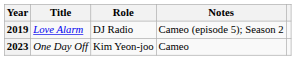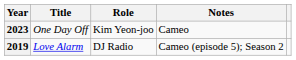 <table class="wikitable plainrowheaders sortable">
 <tr>
 <th scope="col">Year</th>
 <th scope="col">Title</th>
 <th scope="col">Role</th>
 <th scope="col">Notes</th>
 <th scope="col" class="unsortable"></th>
 </tr>
 <tr>
+<th scope="row">2023</th>
+<td><em>One Day Off</em></td>
+<td>Kim Yeon-joo</td>
+<td>Cameo</td>
+<td style="text-align:center"></td>
+</tr>
+<tr>
 <th scope="row">2019</th>
 <td><em><a href='#'>Love Alarm</a></em></td>
 <td>DJ Radio</td>
 <td>Cameo (episode 5); Season 2</td>
 <td style="text-align:center"></td>
 </tr>
-<tr>
-<th scope="row">2023</th>
-<td><em>One Day Off</em></td>
-<td>Kim Yeon-joo</td>
-<td>Cameo</td>
-<td style="text-align:center"></td>
-</tr>
 </table>
